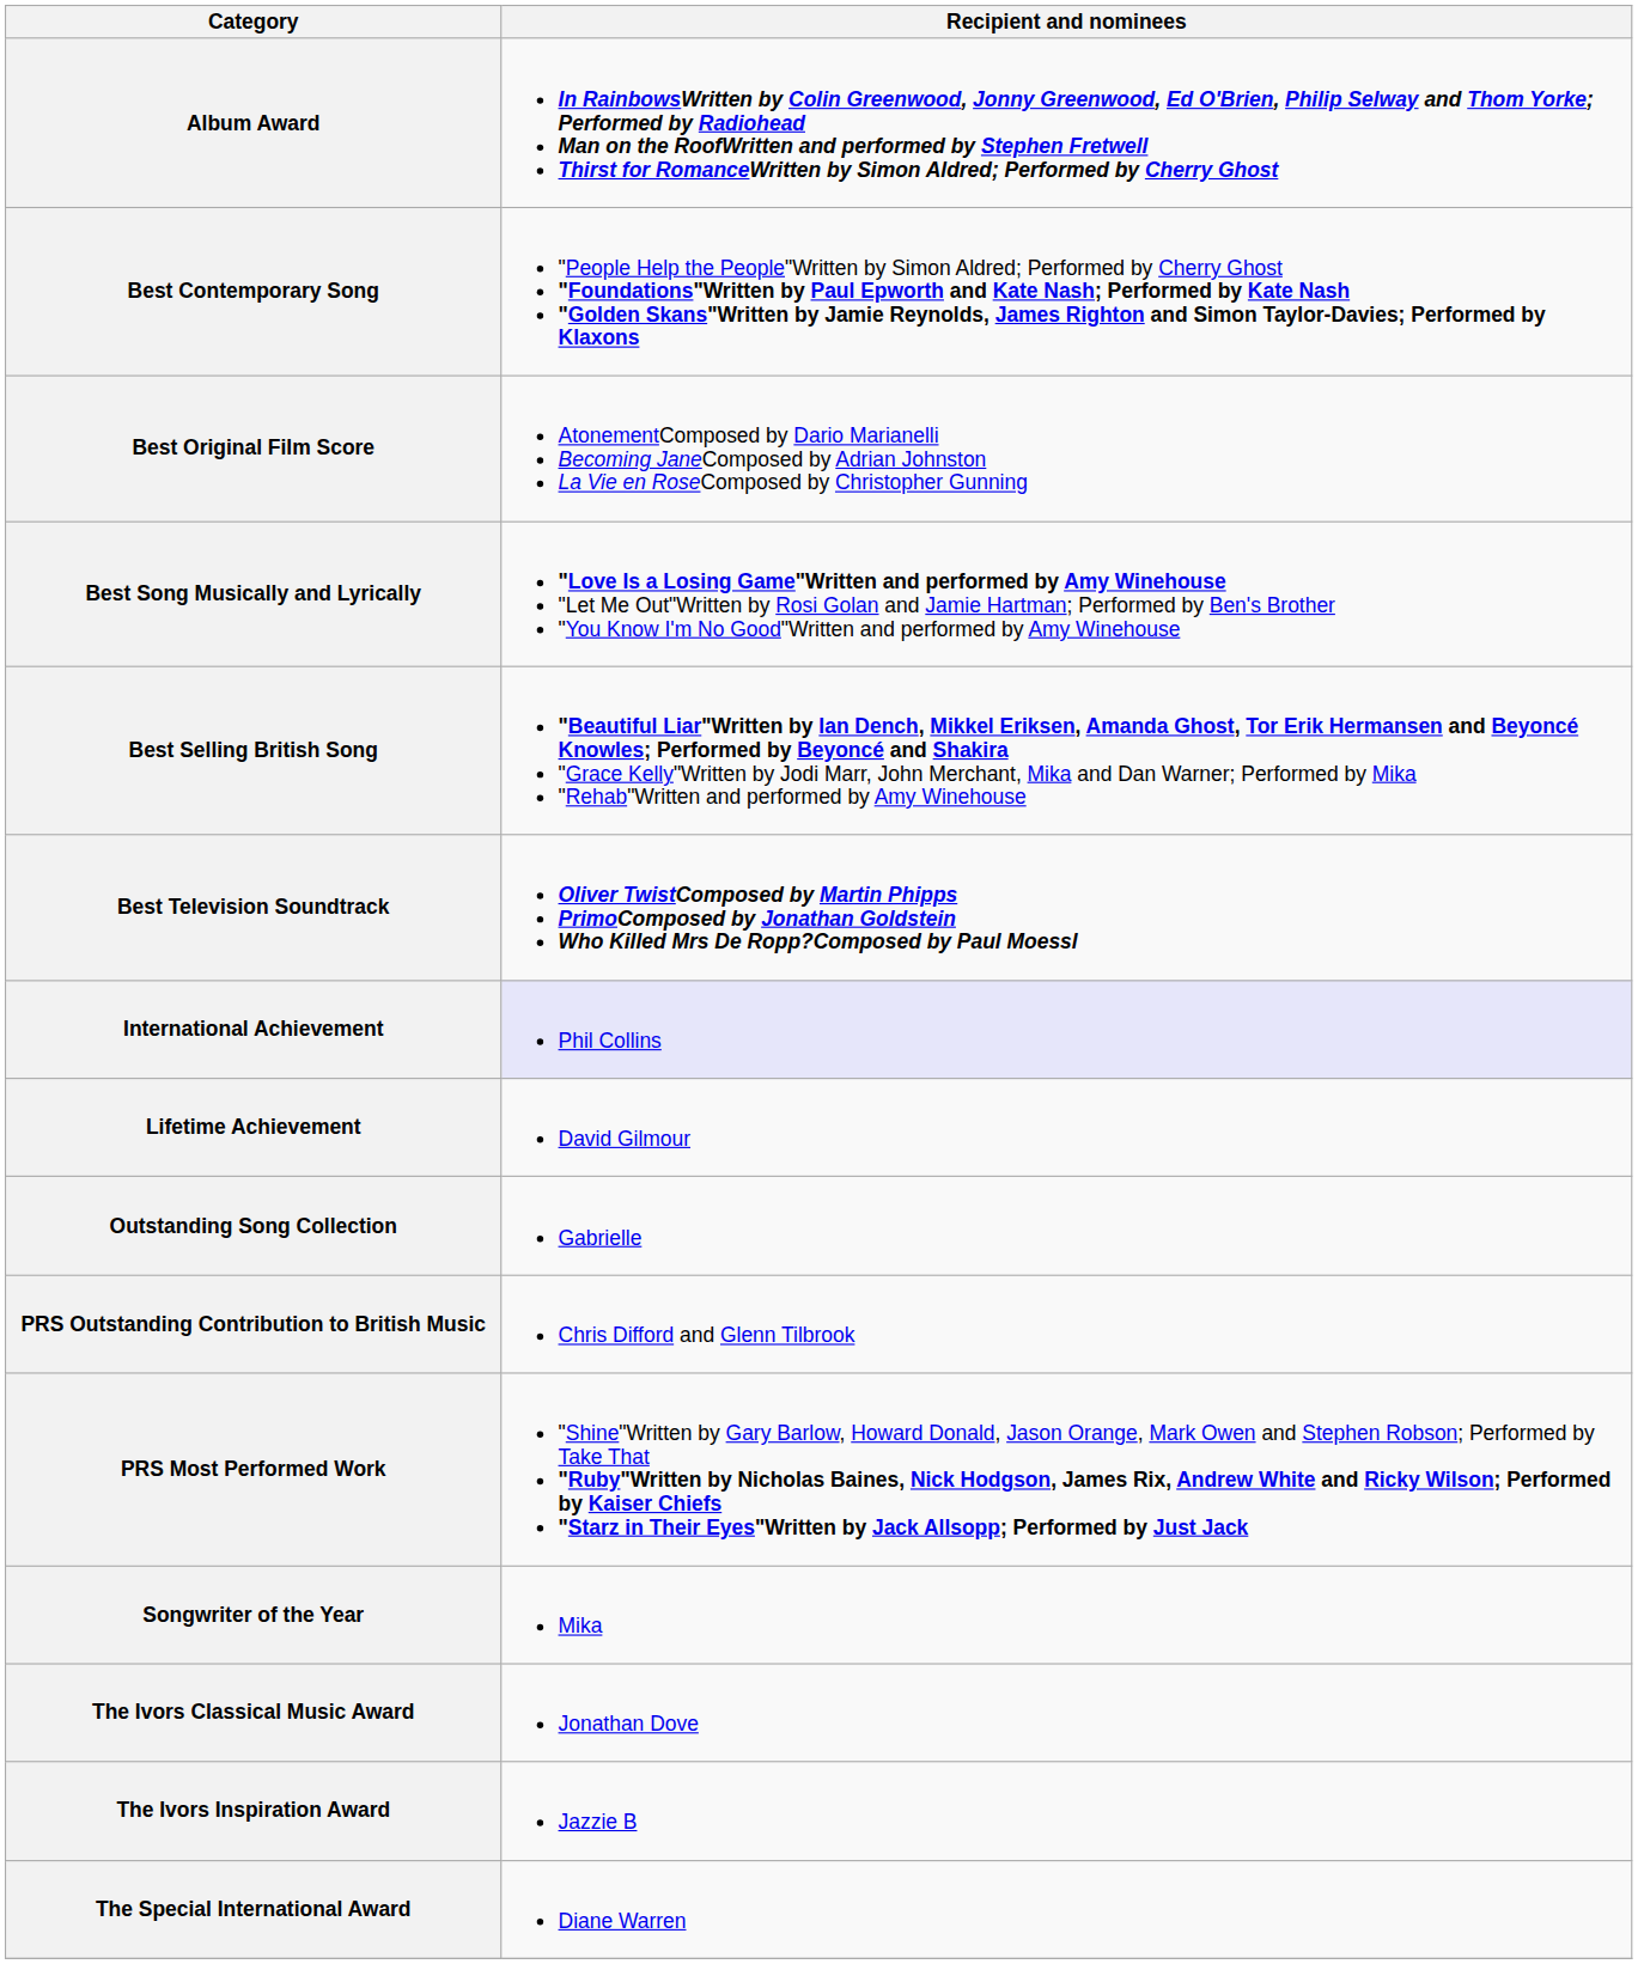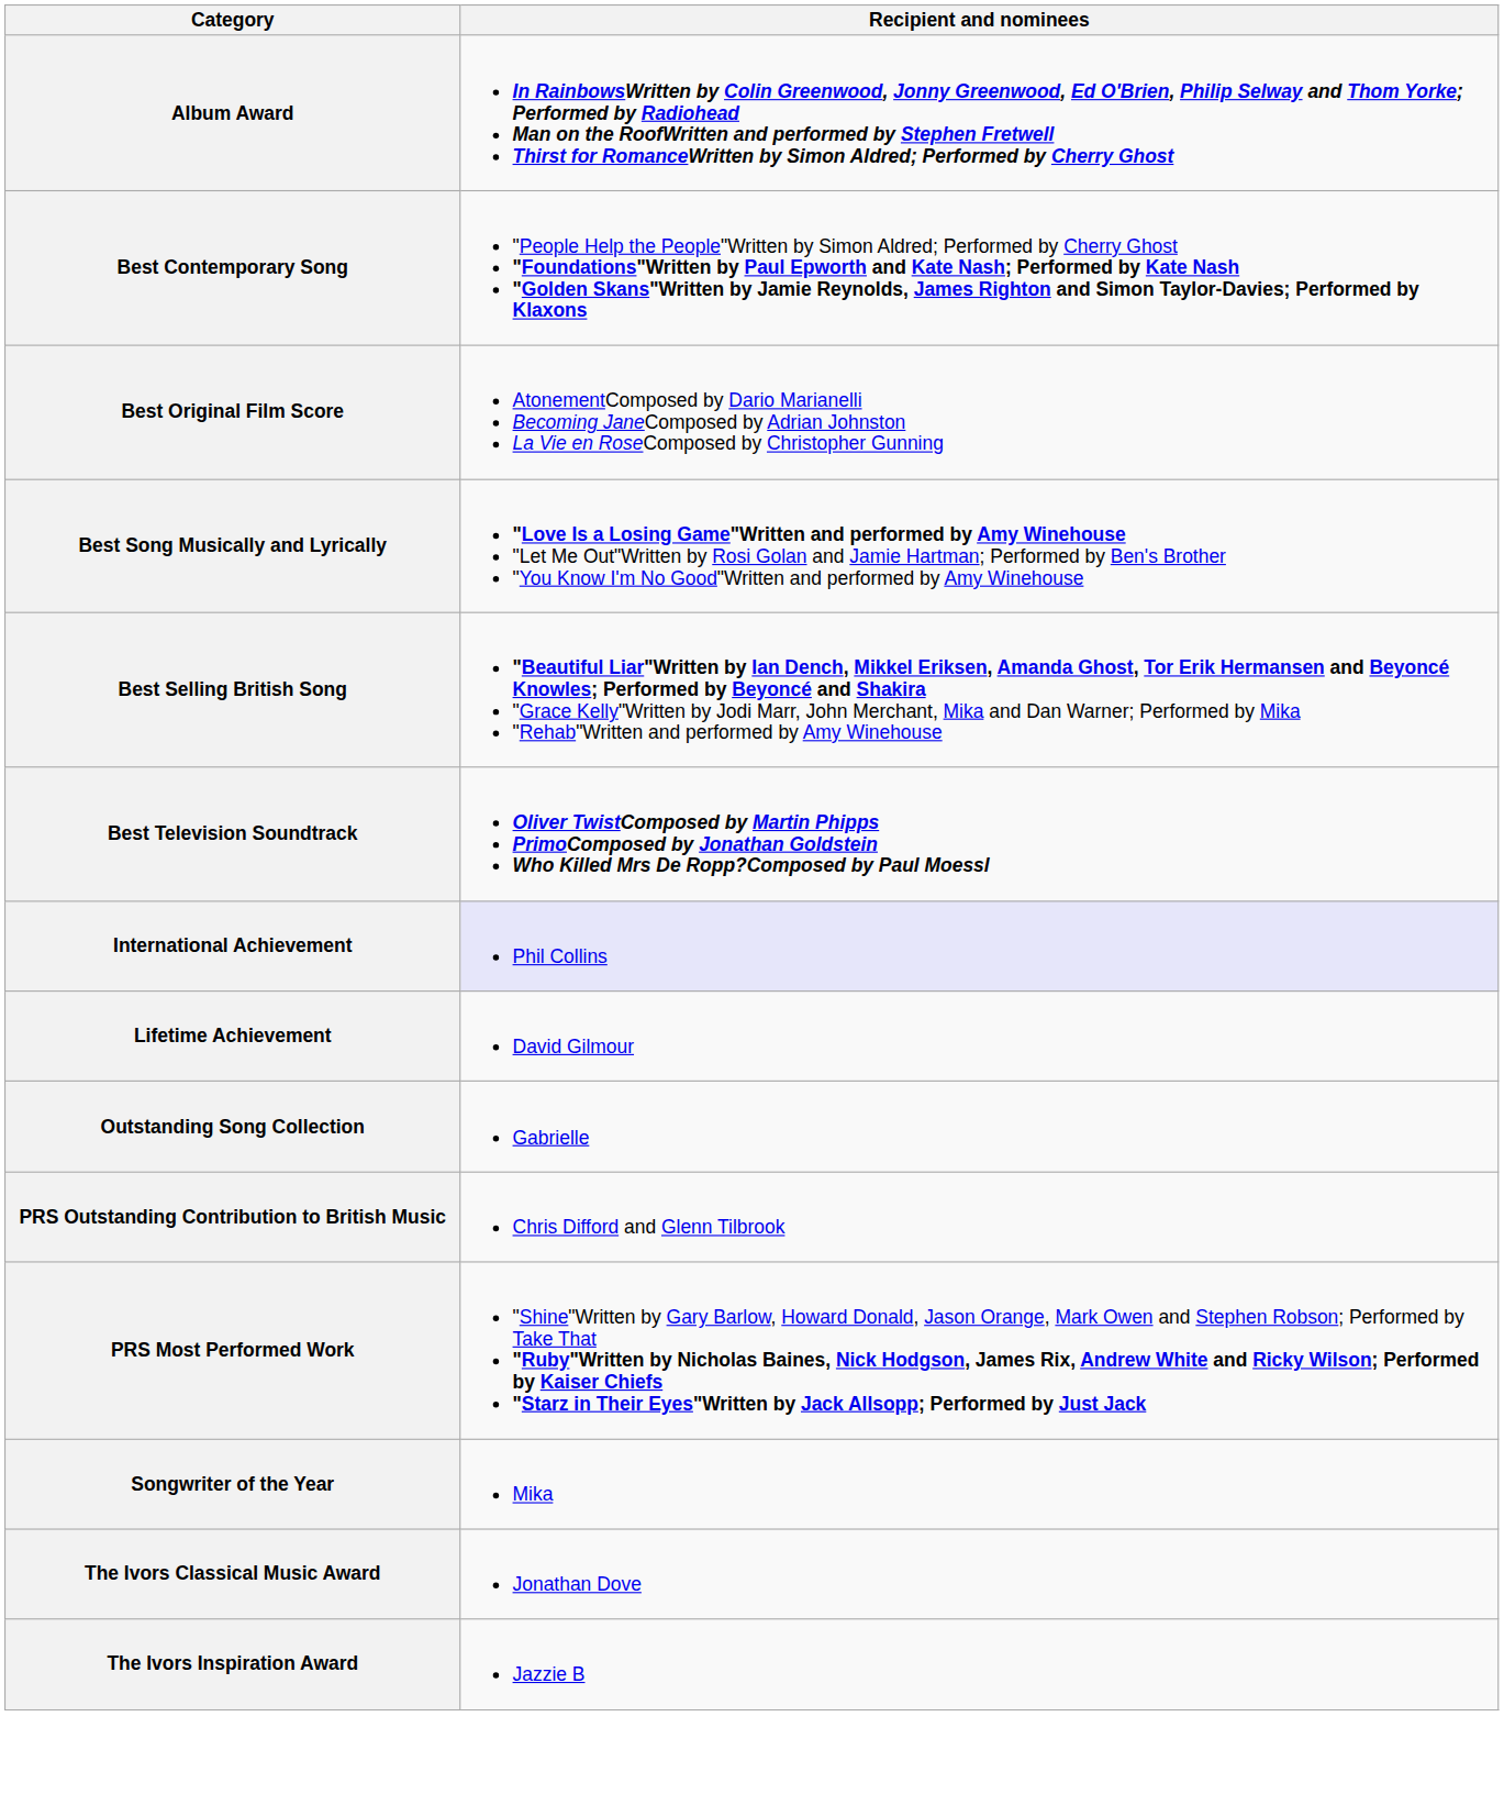 <table class="wikitable">
 <tr>
 <th width="25%">Category</th>
 <th width="57%">Recipient and nominees</th>
 </tr>
 <tr>
 <th scope="row">Album Award</th>
 <td><br><ul><li><strong><em><a href='#'>In Rainbows</a><em>Written by <a href='#'>Colin Greenwood</a>, <a href='#'>Jonny Greenwood</a>, <a href='#'>Ed O'Brien</a>, <a href='#'>Philip Selway</a> and <a href='#'>Thom Yorke</a>; Performed by <a href='#'>Radiohead</a><strong></li><li></em>Man on the Roof<em>Written and performed by <a href='#'>Stephen Fretwell</a></li><li></em><a href='#'>Thirst for Romance</a><em>Written by Simon Aldred; Performed by <a href='#'>Cherry Ghost</a></li></ul></td>
 </tr>
 <tr>
 <th scope="row">Best Contemporary Song</th>
 <td><br><ul><li></strong>"<a href='#'>People Help the People</a>"Written by Simon Aldred; Performed by <a href='#'>Cherry Ghost</a><strong></li><li>"<a href='#'>Foundations</a>"Written by <a href='#'>Paul Epworth</a> and <a href='#'>Kate Nash</a>; Performed by <a href='#'>Kate Nash</a></li><li>"<a href='#'>Golden Skans</a>"Written by Jamie Reynolds, <a href='#'>James Righton</a> and Simon Taylor-Davies; Performed by <a href='#'>Klaxons</a></li></ul></td>
 </tr>
 <tr>
 <th scope="row">Best Original Film Score</th>
 <td><br><ul><li></em></strong><a href='#'>Atonement</a></em>Composed by <a href='#'>Dario Marianelli</a></strong></li><li><em><a href='#'>Becoming Jane</a></em>Composed by <a href='#'>Adrian Johnston</a></li><li><em><a href='#'>La Vie en Rose</a></em>Composed by <a href='#'>Christopher Gunning</a></li></ul></td>
 </tr>
 <tr>
 <th scope="row">Best Song Musically and Lyrically</th>
 <td><br><ul><li><strong>"<a href='#'>Love Is a Losing Game</a>"Written and performed by <a href='#'>Amy Winehouse</a></strong></li><li>"Let Me Out"Written by <a href='#'>Rosi Golan</a> and <a href='#'>Jamie Hartman</a>; Performed by <a href='#'>Ben's Brother</a></li><li>"<a href='#'>You Know I'm No Good</a>"Written and performed by <a href='#'>Amy Winehouse</a></li></ul></td>
 </tr>
 <tr>
 <th scope="row">Best Selling British Song</th>
 <td><br><ul><li><strong>"<a href='#'>Beautiful Liar</a>"Written by <a href='#'>Ian Dench</a>, <a href='#'>Mikkel Eriksen</a>, <a href='#'>Amanda Ghost</a>, <a href='#'>Tor Erik Hermansen</a> and <a href='#'>Beyoncé Knowles</a>; Performed by <a href='#'>Beyoncé</a> and <a href='#'>Shakira</a></strong></li><li>"<a href='#'>Grace Kelly</a>"Written by Jodi Marr, John Merchant, <a href='#'>Mika</a> and Dan Warner; Performed by <a href='#'>Mika</a></li><li>"<a href='#'>Rehab</a>"Written and performed by <a href='#'>Amy Winehouse</a></li></ul></td>
 </tr>
 <tr>
 <th scope="row">Best Television Soundtrack</th>
 <td><br><ul><li><strong><em><a href='#'>Oliver Twist</a><em>Composed by <a href='#'>Martin Phipps</a><strong></li><li></em><a href='#'>Primo</a><em>Composed by <a href='#'>Jonathan Goldstein</a></li><li></em>Who Killed Mrs De Ropp?<em>Composed by Paul Moessl</li></ul></td>
 </tr>
 <tr>
 <th scope="row">International Achievement</th>
 <td style="background: lavender;"><br><ul><li></strong><a href='#'>Phil Collins</a><strong></li></ul></td>
 </tr>
 <tr>
 <th scope="row">Lifetime Achievement</th>
 <td><br><ul><li></strong><a href='#'>David Gilmour</a><strong></li></ul></td>
 </tr>
 <tr>
 <th scope="row">Outstanding Song Collection</th>
 <td><br><ul><li></strong><a href='#'>Gabrielle</a><strong></li></ul></td>
 </tr>
 <tr>
 <th scope="row">PRS Outstanding Contribution to British Music</th>
 <td><br><ul><li></strong><a href='#'>Chris Difford</a> and <a href='#'>Glenn Tilbrook</a><strong></li></ul></td>
 </tr>
 <tr>
 <th scope="row">PRS Most Performed Work</th>
 <td><br><ul><li></strong>"<a href='#'>Shine</a>"Written by <a href='#'>Gary Barlow</a>, <a href='#'>Howard Donald</a>, <a href='#'>Jason Orange</a>, <a href='#'>Mark Owen</a> and <a href='#'>Stephen Robson</a>; Performed by <a href='#'>Take That</a><strong></li><li>"<a href='#'>Ruby</a>"Written by Nicholas Baines, <a href='#'>Nick Hodgson</a>, James Rix, <a href='#'>Andrew White</a> and <a href='#'>Ricky Wilson</a>; Performed by <a href='#'>Kaiser Chiefs</a></li><li>"<a href='#'>Starz in Their Eyes</a>"Written by <a href='#'>Jack Allsopp</a>; Performed by <a href='#'>Just Jack</a></li></ul></td>
 </tr>
 <tr>
 <th scope="row">Songwriter of the Year</th>
 <td><br><ul><li></strong><a href='#'>Mika</a><strong></li></ul></td>
 </tr>
 <tr>
 <th scope="row">The Ivors Classical Music Award</th>
 <td><br><ul><li></strong><a href='#'>Jonathan Dove</a><strong></li></ul></td>
 </tr>
 <tr>
 <th scope="row">The Ivors Inspiration Award</th>
 <td><br><ul><li></strong><a href='#'>Jazzie B</a><strong></li></ul></td>
 </tr>
 <tr>
-<th scope="row">The Special International Award</th>
-<td><br><ul><li></strong><a href='#'>Diane Warren</a><strong></li></ul></td>
-</tr>
-<tr>
 </tr>
 </table>
